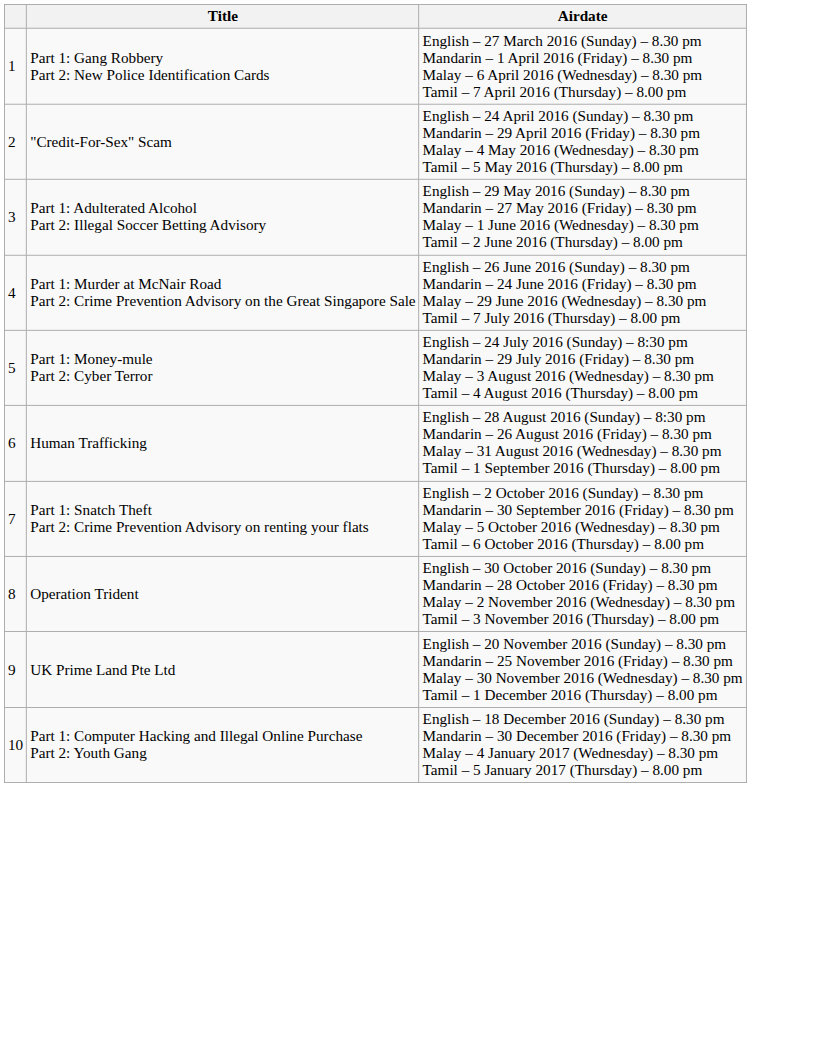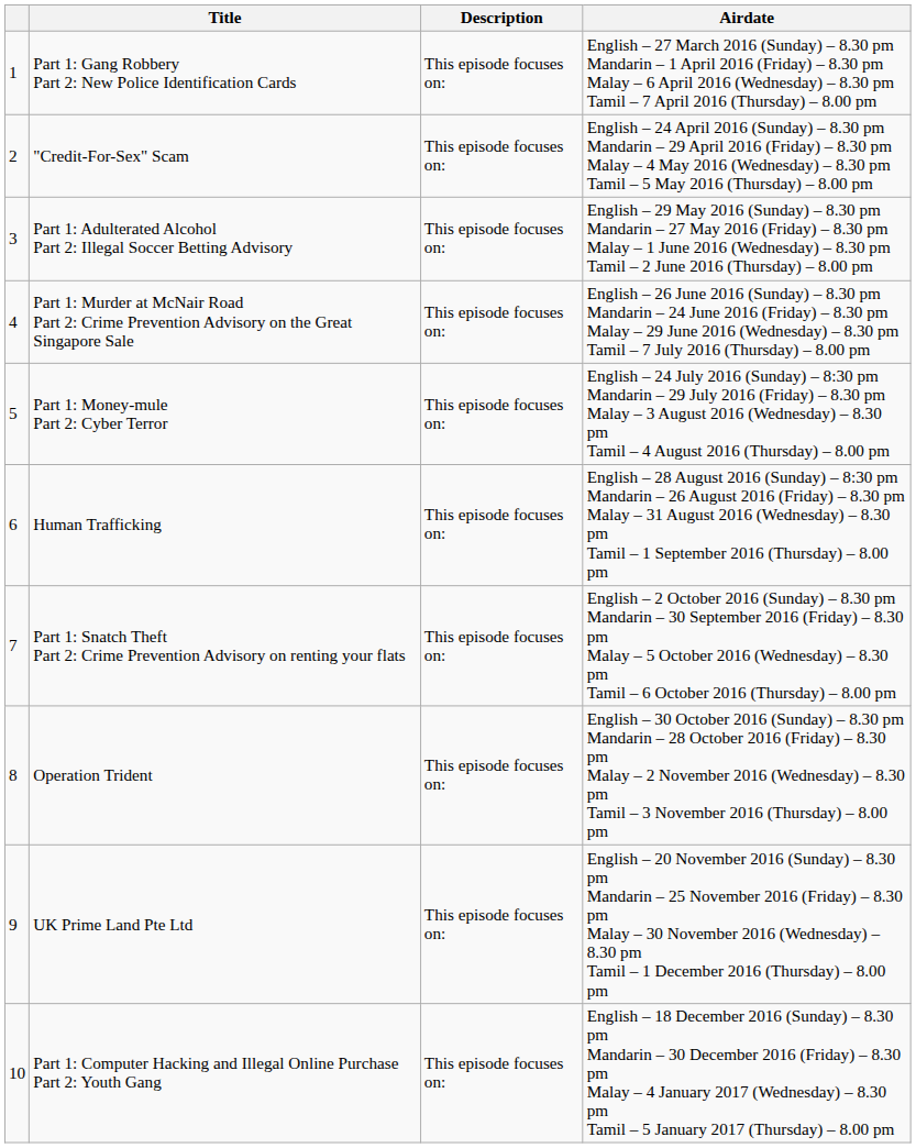 <table class="wikitable">
 <tr>
 <th></th>
 <th>Title</th>
+<th>Description</th>
 <th>Airdate</th>
 </tr>
 <tr To be confirmed>
 <td>1</td>
 <td>Part 1: Gang Robbery<br>Part 2: New Police Identification Cards</td>
+<td>This episode focuses on:</td>
 <td>English – 27 March 2016 (Sunday) – 8.30 pm<br>Mandarin – 1 April 2016 (Friday) – 8.30 pm <br>Malay – 6 April 2016 (Wednesday) – 8.30 pm <br>Tamil – 7 April 2016 (Thursday) – 8.00 pm</td>
 </tr>
 <tr>
 <td>2</td>
 <td>"Credit-For-Sex" Scam</td>
+<td>This episode focuses on:</td>
 <td>English – 24 April 2016 (Sunday) – 8.30 pm<br>Mandarin – 29 April 2016 (Friday) – 8.30 pm <br>Malay – 4 May 2016 (Wednesday) – 8.30 pm <br>Tamil – 5 May 2016 (Thursday) – 8.00 pm</td>
 </tr>
 <tr>
 <td>3</td>
 <td>Part 1: Adulterated Alcohol<br>Part 2: Illegal Soccer Betting Advisory</td>
+<td>This episode focuses on:</td>
 <td>English – 29 May 2016 (Sunday) – 8.30 pm<br>Mandarin – 27 May 2016 (Friday) – 8.30 pm <br>Malay – 1 June 2016 (Wednesday) – 8.30 pm <br>Tamil – 2 June 2016 (Thursday) – 8.00 pm</td>
 </tr>
 <tr>
 <td>4</td>
 <td>Part 1: Murder at McNair Road<br>Part 2: Crime Prevention Advisory on the Great Singapore Sale</td>
+<td>This episode focuses on:</td>
 <td>English – 26 June 2016 (Sunday) – 8.30 pm<br>Mandarin – 24 June 2016 (Friday) – 8.30 pm <br>Malay – 29 June 2016 (Wednesday) – 8.30 pm <br>Tamil – 7 July 2016 (Thursday) – 8.00 pm</td>
 </tr>
 <tr>
 <td>5</td>
 <td>Part 1: Money-mule<br>Part 2: Cyber Terror</td>
+<td>This episode focuses on:</td>
 <td>English – 24 July 2016 (Sunday) – 8:30 pm<br>Mandarin – 29 July 2016 (Friday) – 8.30 pm <br>Malay – 3 August 2016 (Wednesday) – 8.30 pm <br>Tamil – 4 August 2016 (Thursday) – 8.00 pm</td>
 </tr>
 <tr>
 <td>6</td>
 <td>Human Trafficking</td>
+<td>This episode focuses on:</td>
 <td>English – 28 August 2016 (Sunday) – 8:30 pm<br>Mandarin – 26 August 2016 (Friday) – 8.30 pm <br>Malay – 31 August 2016 (Wednesday) – 8.30 pm <br>Tamil – 1 September 2016 (Thursday) – 8.00 pm</td>
 </tr>
 <tr>
 <td>7</td>
 <td>Part 1: Snatch Theft<br>Part 2: Crime Prevention Advisory on renting your flats</td>
+<td>This episode focuses on:</td>
 <td>English – 2 October 2016 (Sunday) – 8.30 pm<br>Mandarin – 30 September 2016 (Friday) – 8.30 pm <br>Malay – 5 October 2016 (Wednesday) – 8.30 pm <br>Tamil – 6 October 2016 (Thursday) – 8.00 pm</td>
 </tr>
 <tr>
 <td>8</td>
 <td>Operation Trident</td>
+<td>This episode focuses on:</td>
 <td>English – 30 October 2016 (Sunday) – 8.30 pm<br>Mandarin – 28 October 2016 (Friday) – 8.30 pm <br>Malay – 2 November 2016 (Wednesday) – 8.30 pm <br>Tamil – 3 November 2016 (Thursday) – 8.00 pm</td>
 </tr>
 <tr>
 <td>9</td>
 <td>UK Prime Land Pte Ltd</td>
+<td>This episode focuses on:</td>
 <td>English – 20 November 2016 (Sunday) – 8.30 pm<br>Mandarin – 25 November 2016 (Friday) – 8.30 pm <br>Malay – 30 November 2016 (Wednesday) – 8.30 pm <br>Tamil – 1 December 2016 (Thursday) – 8.00 pm</td>
 </tr>
 <tr>
 <td>10</td>
 <td>Part 1: Computer Hacking and Illegal Online Purchase<br>Part 2: Youth Gang</td>
+<td>This episode focuses on:</td>
 <td>English – 18 December 2016 (Sunday) – 8.30 pm<br>Mandarin – 30 December 2016 (Friday) – 8.30 pm <br>Malay – 4 January 2017 (Wednesday) – 8.30 pm <br>Tamil – 5 January 2017 (Thursday) – 8.00 pm</td>
 </tr>
 </table>
